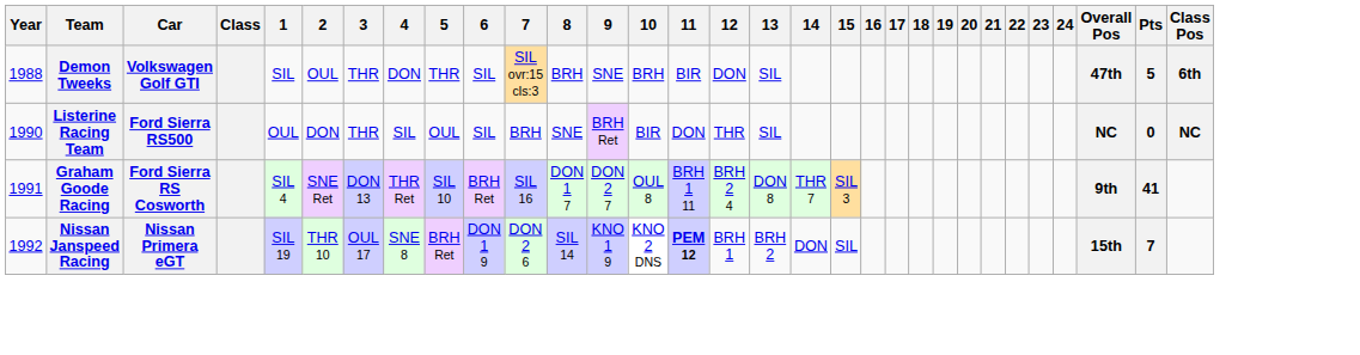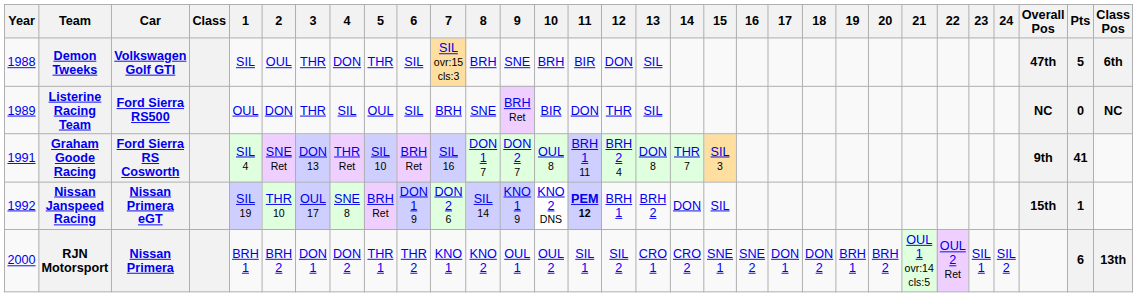 <table class="wikitable" style="text-align:center; font-size:85%">
 <tr>
 <th>Year</th>
 <th>Team</th>
 <th>Car</th>
 <th>Class</th>
 <th>1</th>
 <th>2</th>
 <th>3</th>
 <th>4</th>
 <th>5</th>
 <th>6</th>
 <th>7</th>
 <th>8</th>
 <th>9</th>
 <th>10</th>
 <th>11</th>
 <th>12</th>
 <th>13</th>
 <th>14</th>
 <th>15</th>
 <th>16</th>
 <th>17</th>
 <th>18</th>
 <th>19</th>
 <th>20</th>
 <th>21</th>
 <th>22</th>
 <th>23</th>
 <th>24</th>
 <th>Overall<br>Pos</th>
 <th>Pts</th>
 <th>Class<br>Pos</th>
 </tr>
 <tr>
 <td rowspan=1><a href='#'>1988</a></td>
 <th rowspan=1><a href='#'>Demon Tweeks</a></th>
 <th rowspan=1><a href='#'>Volkswagen Golf GTI</a></th>
 <th rowspan=1><span></span></th>
 <td><a href='#'>SIL</a><br><small></small></td>
 <td><a href='#'>OUL</a><br><small></small></td>
 <td><a href='#'>THR</a><br><small></small></td>
 <td><a href='#'>DON</a><br><small></small></td>
 <td><a href='#'>THR</a><br><small></small></td>
 <td><a href='#'>SIL</a><br><small></small></td>
 <td style="background:#FFDF9F;"><a href='#'>SIL</a><br><small>ovr:15<br>cls:3</small></td>
 <td><a href='#'>BRH</a><br><small></small></td>
 <td><a href='#'>SNE</a><br><small></small></td>
 <td><a href='#'>BRH</a><br><small></small></td>
 <td><a href='#'>BIR</a><br><small></small></td>
 <td><a href='#'>DON</a><br><small></small></td>
 <td><a href='#'>SIL</a><br><small></small></td>
 <td></td>
 <td></td>
 <td></td>
 <td></td>
 <td></td>
 <td></td>
 <td></td>
 <td></td>
 <td></td>
 <td></td>
 <td></td>
 <th>47th</th>
 <th>5</th>
 <th>6th</th>
 </tr>
 <tr>
-<td rowspan=1><a href='#'>1990</a></td>
+<td rowspan=1><a href='#'>1989</a></td>
 <th rowspan=1><a href='#'>Listerine Racing Team</a></th>
 <th rowspan=1><a href='#'>Ford Sierra RS500</a></th>
 <th rowspan=1><span></span></th>
 <td><a href='#'>OUL</a><br><small></small></td>
 <td><a href='#'>DON</a><br><small></small></td>
 <td><a href='#'>THR</a><br><small></small></td>
 <td><a href='#'>SIL</a><br><small></small></td>
 <td><a href='#'>OUL</a><br><small></small></td>
 <td><a href='#'>SIL</a><br><small></small></td>
 <td><a href='#'>BRH</a><br><small></small></td>
 <td><a href='#'>SNE</a><br><small></small></td>
 <td style="background:#EFCFFF;"><a href='#'>BRH</a><br><small>Ret</small></td>
 <td><a href='#'>BIR</a><br><small></small></td>
 <td><a href='#'>DON</a><br><small></small></td>
 <td><a href='#'>THR</a><br><small></small></td>
 <td><a href='#'>SIL</a><br><small></small></td>
 <td></td>
 <td></td>
 <td></td>
 <td></td>
 <td></td>
 <td></td>
 <td></td>
 <td></td>
 <td></td>
 <td></td>
 <td></td>
 <th>NC</th>
 <th>0</th>
 <th>NC</th>
 </tr>
 <tr>
 <td rowspan=1><a href='#'>1991</a></td>
 <th rowspan=1><a href='#'>Graham Goode Racing</a></th>
 <th rowspan=1><a href='#'>Ford Sierra RS Cosworth</a></th>
 <th rowspan=1></th>
 <td style="background:#DFFFDF;"><a href='#'>SIL</a><br><small>4</small></td>
 <td style="background:#EFCFFF;"><a href='#'>SNE</a><br><small>Ret</small></td>
 <td style="background:#CFCFFF;"><a href='#'>DON</a><br><small>13</small></td>
 <td style="background:#EFCFFF;"><a href='#'>THR</a><br><small>Ret</small></td>
 <td style="background:#CFCFFF;"><a href='#'>SIL</a><br><small>10</small></td>
 <td style="background:#EFCFFF;"><a href='#'>BRH</a><br><small>Ret</small></td>
 <td style="background:#CFCFFF;"><a href='#'>SIL</a><br><small>16</small></td>
 <td style="background:#DFFFDF;"><a href='#'>DON<br>1</a><br><small>7</small></td>
 <td style="background:#DFFFDF;"><a href='#'>DON<br>2</a><br><small>7</small></td>
 <td style="background:#DFFFDF;"><a href='#'>OUL</a><br><small>8</small></td>
 <td style="background:#CFCFFF;"><a href='#'>BRH<br>1</a><br><small>11</small></td>
 <td style="background:#DFFFDF;"><a href='#'>BRH<br>2</a><br><small>4</small></td>
 <td style="background:#DFFFDF;"><a href='#'>DON</a><br><small>8</small></td>
 <td style="background:#DFFFDF;"><a href='#'>THR</a><br><small>7</small></td>
 <td style="background:#FFDF9F;"><a href='#'>SIL</a><br><small>3</small></td>
 <td></td>
 <td></td>
 <td></td>
 <td></td>
 <td></td>
 <td></td>
 <td></td>
 <td></td>
 <td></td>
 <th>9th</th>
 <th>41</th>
 <td></td>
 </tr>
 <tr>
 <td rowspan=1><a href='#'>1992</a></td>
 <th rowspan=1><a href='#'>Nissan Janspeed Racing</a></th>
 <th rowspan=1><a href='#'>Nissan Primera eGT</a></th>
 <th rowspan=1></th>
 <td style="background:#CFCFFF;"><a href='#'>SIL</a><br><small>19</small></td>
 <td style="background:#DFFFDF;"><a href='#'>THR</a><br><small>10</small></td>
 <td style="background:#CFCFFF;"><a href='#'>OUL</a><br><small>17</small></td>
 <td style="background:#DFFFDF;"><a href='#'>SNE</a><br><small>8</small></td>
 <td style="background:#EFCFFF;"><a href='#'>BRH</a><br><small>Ret</small></td>
 <td style="background:#CFCFFF;"><a href='#'>DON<br>1</a><br><small>9</small></td>
 <td style="background:#DFFFDF;"><a href='#'>DON<br>2</a><br><small>6</small></td>
 <td style="background:#CFCFFF;"><a href='#'>SIL</a><br><small>14</small></td>
 <td style="background:#CFCFFF;"><a href='#'>KNO<br>1</a><br><small>9</small></td>
 <td style="background:#FFFFFF;"><a href='#'>KNO<br>2</a><br><small>DNS</small></td>
 <td style="background:#CFCFFF;"><strong><a href='#'>PEM</a><br><small>12</small></strong></td>
 <td><a href='#'>BRH<br>1</a><br><small></small></td>
 <td><a href='#'>BRH<br>2</a><br><small></small></td>
 <td><a href='#'>DON</a><br><small></small></td>
 <td><a href='#'>SIL</a><br><small></small></td>
 <td></td>
 <td></td>
 <td></td>
 <td></td>
 <td></td>
 <td></td>
 <td></td>
 <td></td>
 <td></td>
 <th>15th</th>
-<th>7</th>
+<th>1</th>
 <td></td>
 </tr>
+<tr>
+<td rowspan=1><a href='#'>2000</a></td>
+<th rowspan=1>RJN Motorsport</th>
+<th rowspan=1><a href='#'>Nissan Primera</a></th>
+<th><span></span></th>
+<td><a href='#'>BRH<br>1</a><br><small></small></td>
+<td><a href='#'>BRH<br>2</a><br><small></small></td>
+<td><a href='#'>DON<br>1</a><br><small></small></td>
+<td><a href='#'>DON<br>2</a><br><small></small></td>
+<td><a href='#'>THR<br>1</a><br><small></small></td>
+<td><a href='#'>THR<br>2</a><br><small></small></td>
+<td><a href='#'>KNO<br>1</a><br><small></small></td>
+<td><a href='#'>KNO<br>2</a><br><small></small></td>
+<td><a href='#'>OUL<br>1</a><br><small></small></td>
+<td><a href='#'>OUL<br>2</a><br><small></small></td>
+<td><a href='#'>SIL<br>1</a><br><small></small></td>
+<td><a href='#'>SIL<br>2</a><br><small></small></td>
+<td><a href='#'>CRO<br>1</a><br><small></small></td>
+<td><a href='#'>CRO<br>2</a><br><small></small></td>
+<td><a href='#'>SNE<br>1</a><br><small></small></td>
+<td><a href='#'>SNE<br>2</a><br><small></small></td>
+<td><a href='#'>DON<br>1</a><br><small></small></td>
+<td><a href='#'>DON<br>2</a><br><small></small></td>
+<td><a href='#'>BRH<br>1</a><br><small></small></td>
+<td><a href='#'>BRH<br>2</a><br><small></small></td>
+<td style="background:#DFFFDF;"><a href='#'>OUL<br>1</a><br><small>ovr:14<br>cls:5</small></td>
+<td style="background:#EFCFFF;"><a href='#'>OUL<br>2</a><br><small>Ret</small></td>
+<td><a href='#'>SIL<br>1</a><br><small></small></td>
+<td><a href='#'>SIL<br>2</a><br><small></small></td>
+<td></td>
+<th>6</th>
+<th>13th</th>
+</tr>
 </table>
